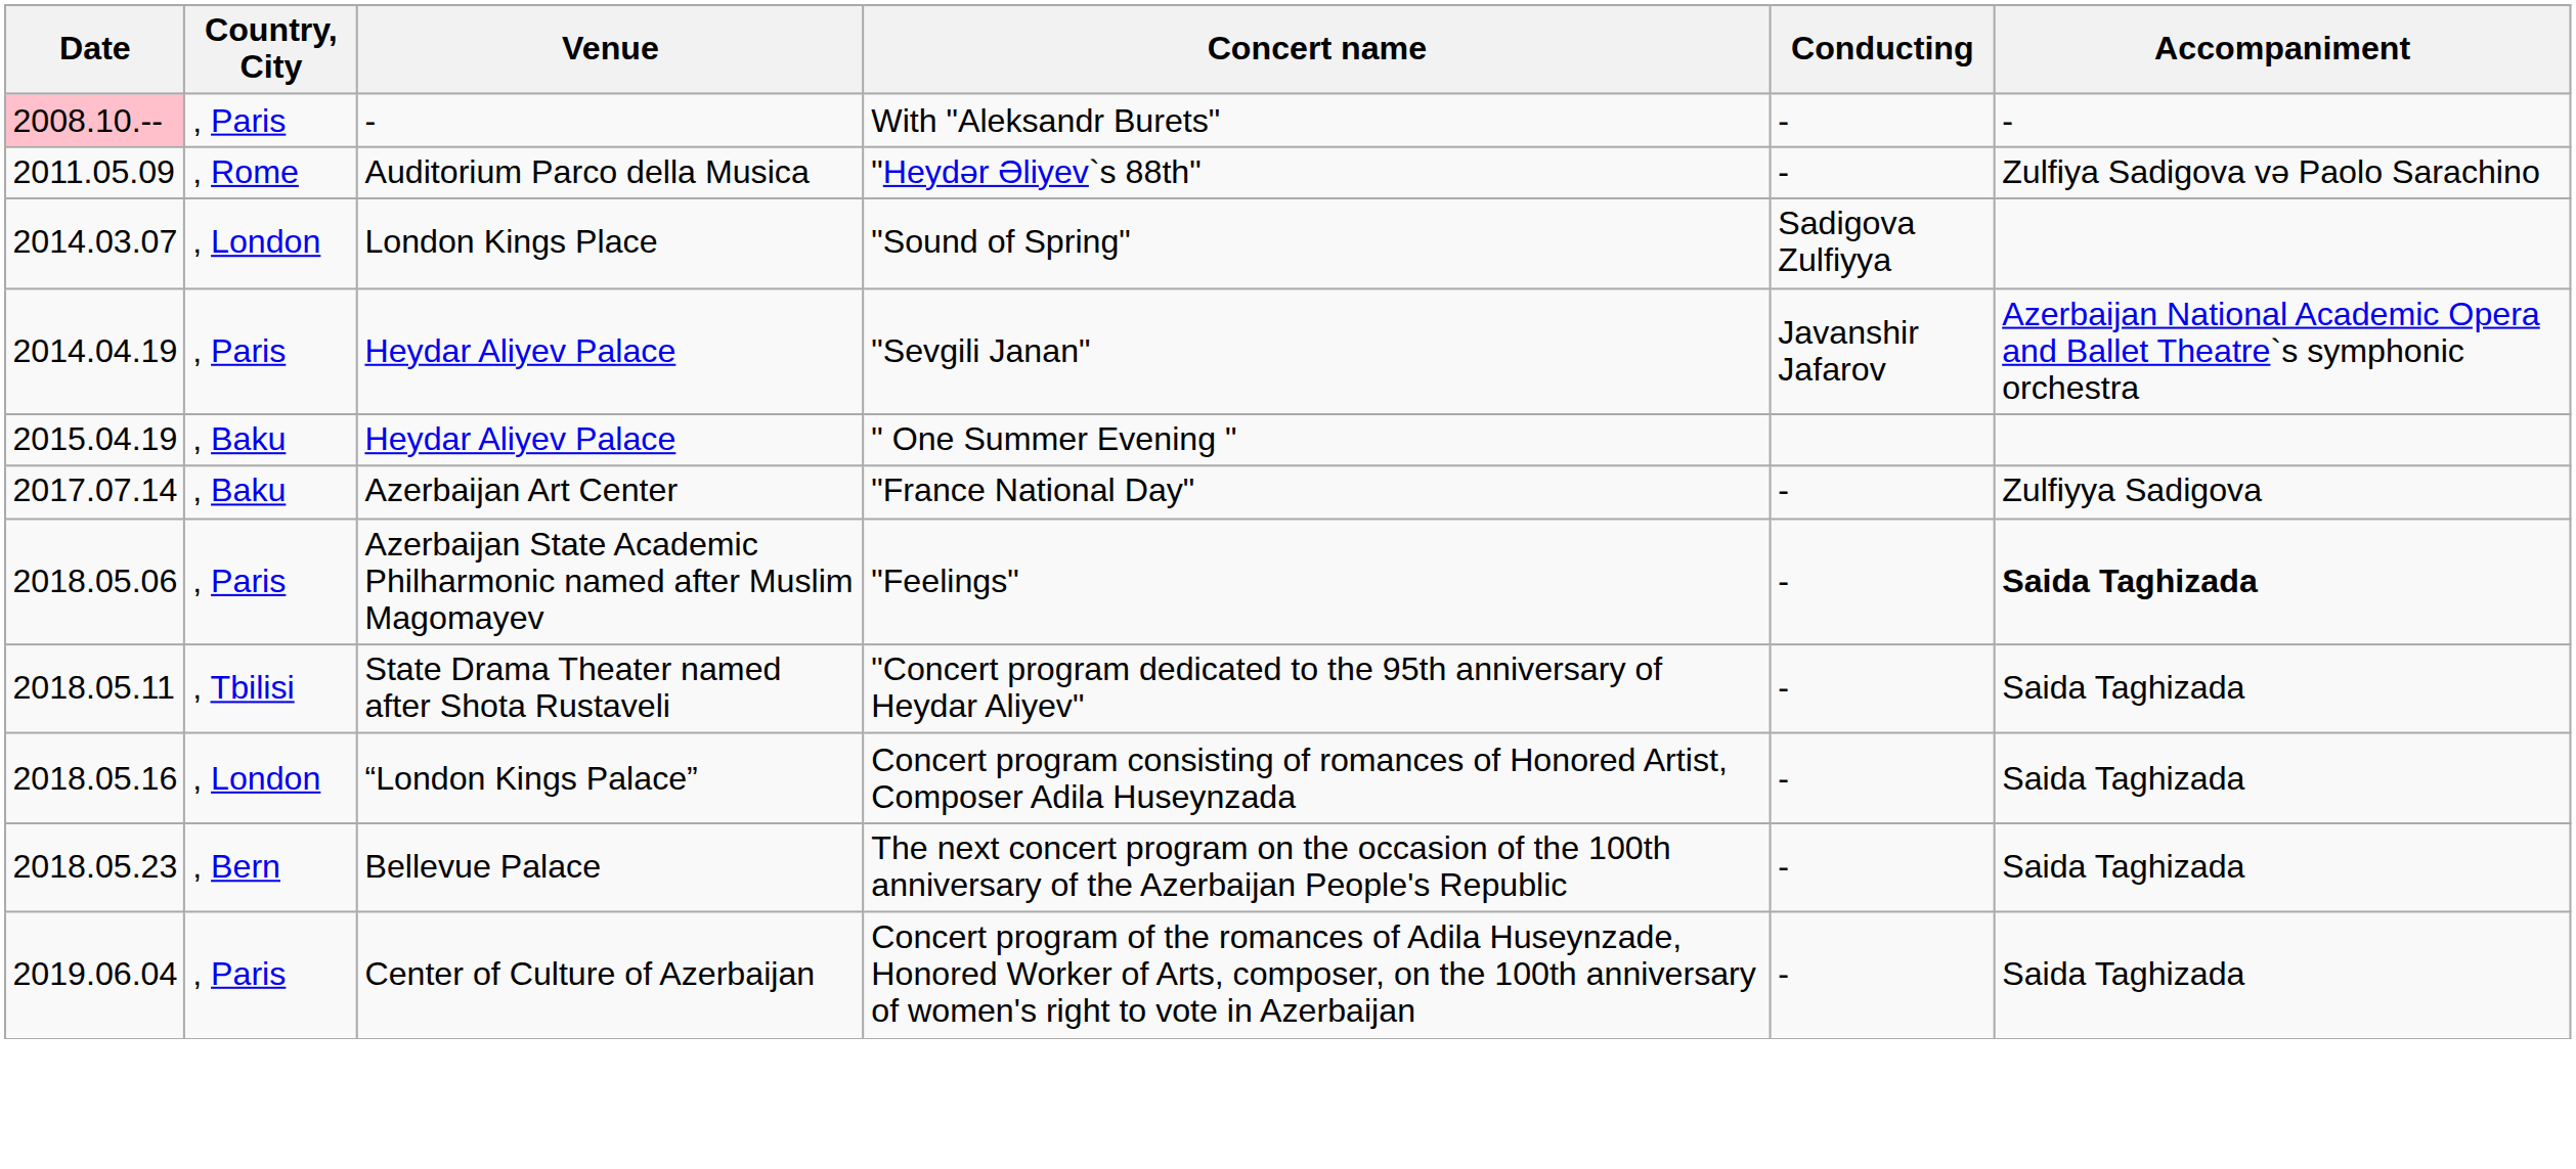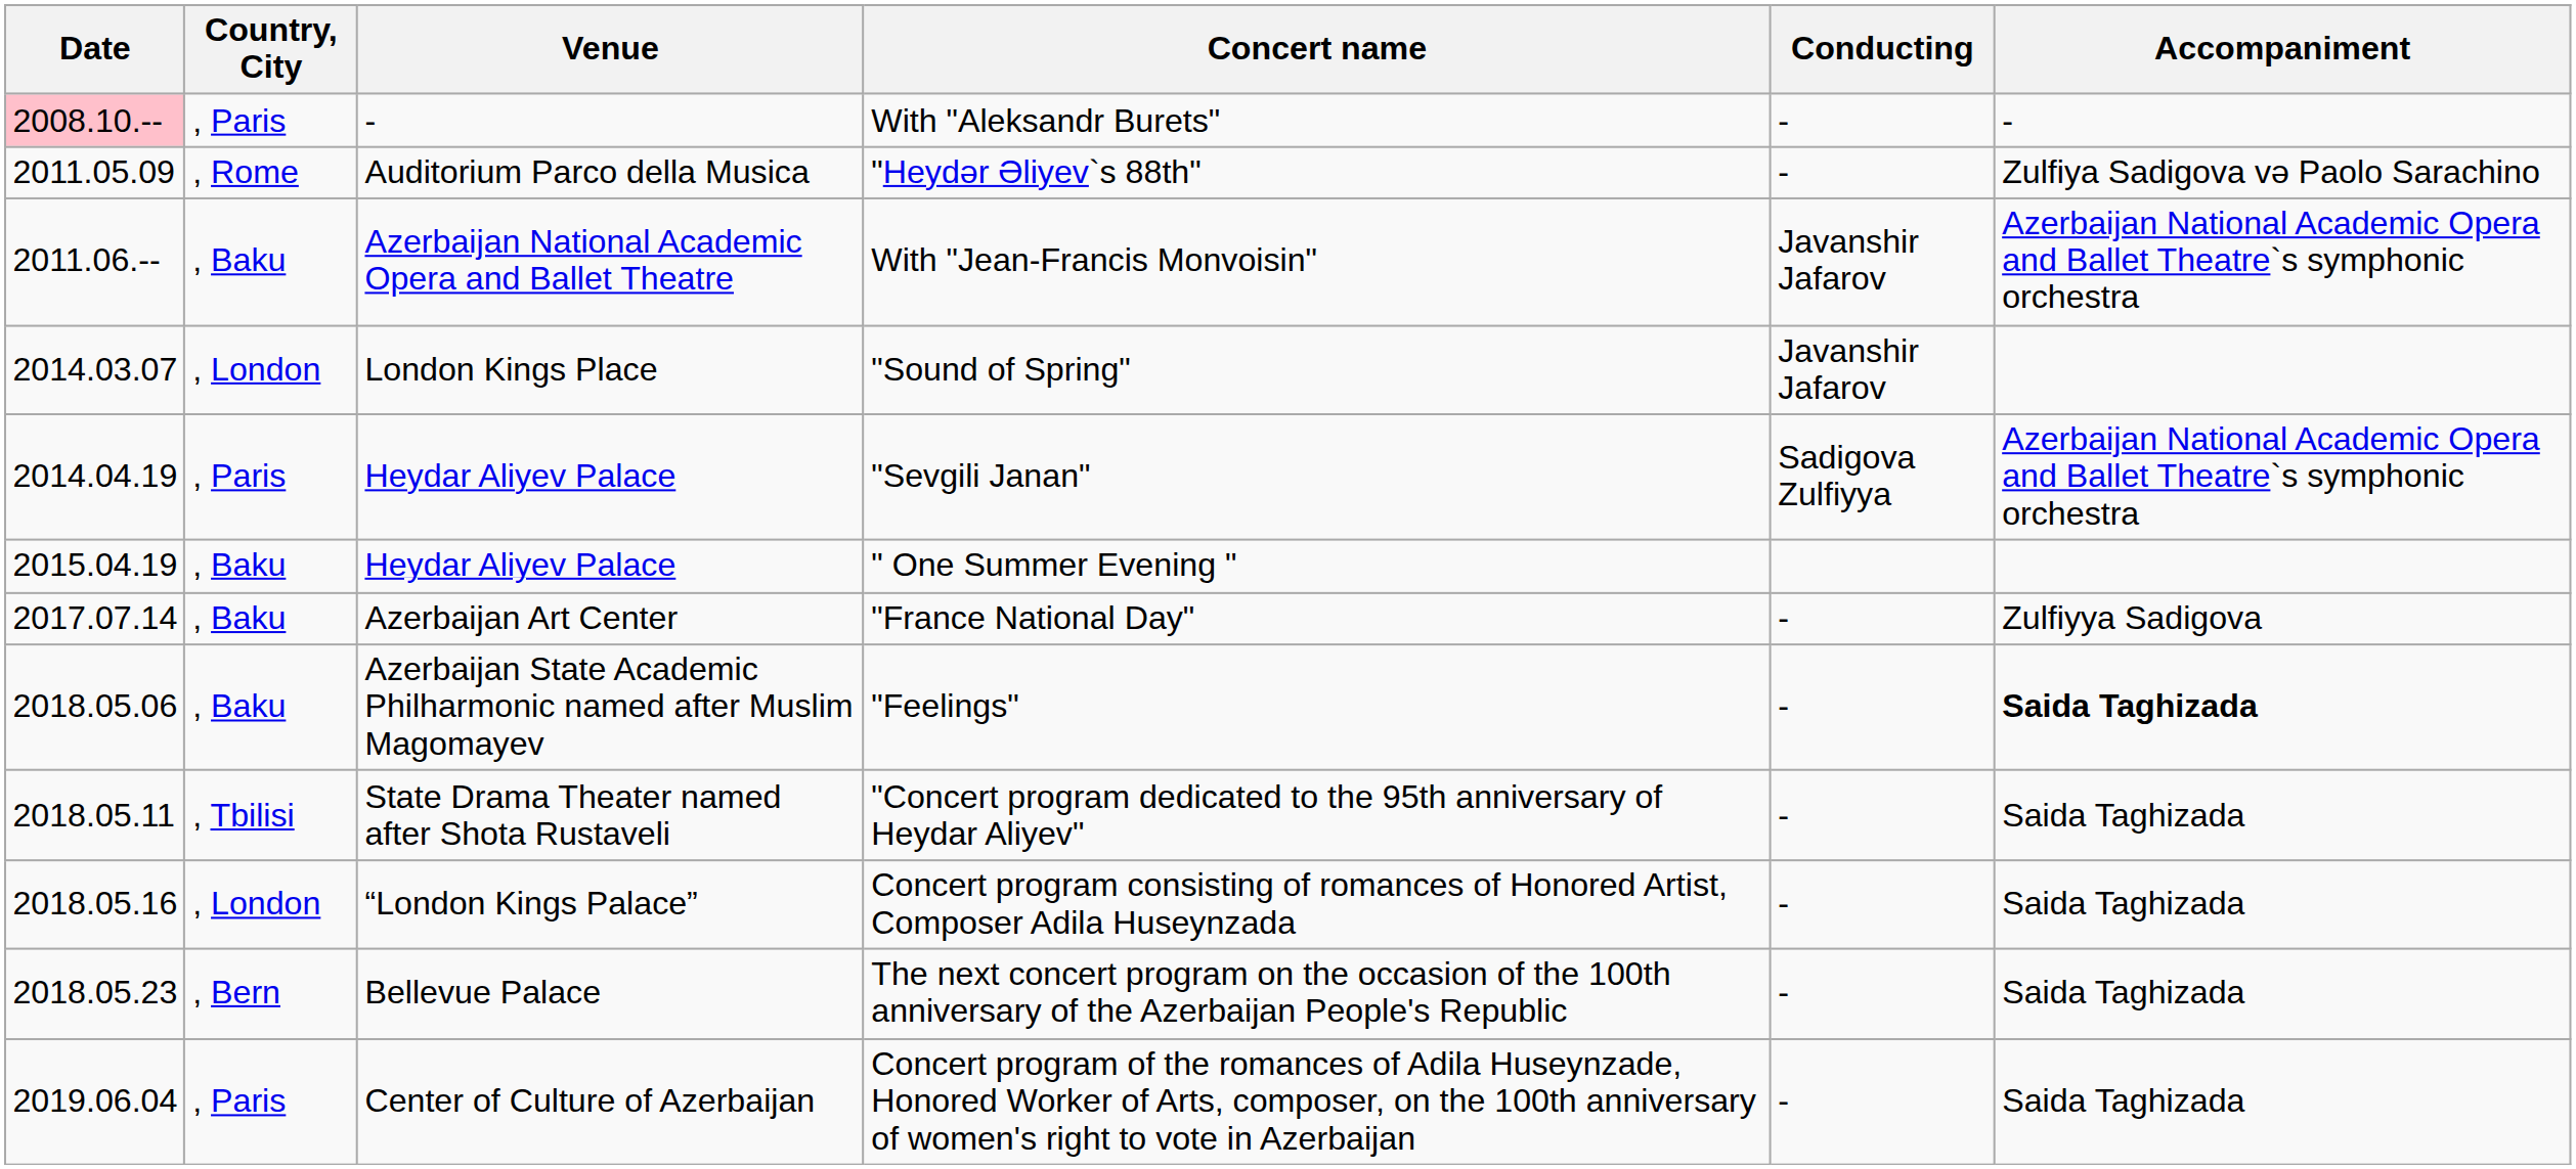 <table class="wikitable sortable">
 <tr>
 <th>Date</th>
 <th>Country, City</th>
 <th class="unsortable">Venue</th>
 <th class="unsortable">Concert name</th>
 <th class="unsortable">Conducting</th>
 <th class="unsortable">Accompaniment</th>
 </tr>
 <tr>
 <td style="background: pink;">2008.10.--</td>
 <td>, <a href='#'>Paris</a></td>
 <td>-</td>
 <td>With "Aleksandr Burets"</td>
 <td>-</td>
 <td>-</td>
 </tr>
 <tr>
 <td>2011.05.09</td>
 <td>, <a href='#'>Rome</a></td>
 <td>Auditorium Parco della Musica</td>
 <td>"<a href='#'>Heydər Əliyev</a>`s 88th"</td>
 <td>-</td>
 <td>Zulfiya Sadigova və Paolo Sarachino</td>
 </tr>
 <tr>
+<td>2011.06.--</td>
+<td>, <a href='#'>Baku</a></td>
+<td><a href='#'>Azerbaijan National Academic Opera and Ballet Theatre</a></td>
+<td>With "Jean-Francis Monvoisin"</td>
+<td>Javanshir Jafarov</td>
+<td><a href='#'>Azerbaijan National Academic Opera and Ballet Theatre</a>`s symphonic orchestra</td>
+</tr>
+<tr>
 <td>2014.03.07</td>
 <td>, <a href='#'>London</a></td>
 <td>London Kings Place</td>
 <td>"Sound of Spring"</td>
-<td>Sadigova Zulfiyya</td>
+<td>Javanshir Jafarov</td>
 </tr>
 <tr>
 <td>2014.04.19</td>
 <td>, <a href='#'>Paris</a></td>
 <td><a href='#'>Heydar Aliyev Palace</a></td>
 <td>"Sevgili Janan"</td>
-<td>Javanshir Jafarov</td>
+<td>Sadigova Zulfiyya</td>
 <td><a href='#'>Azerbaijan National Academic Opera and Ballet Theatre</a>`s symphonic orchestra</td>
 </tr>
 <tr>
 <td>2015.04.19</td>
 <td>, <a href='#'>Baku</a></td>
 <td><a href='#'>Heydar Aliyev Palace</a></td>
 <td>" One Summer Evening "</td>
 <td Salman Gambarov></td>
 </tr>
 <tr>
 <td>2017.07.14</td>
 <td>, <a href='#'>Baku</a></td>
 <td>Azerbaijan Art Center</td>
 <td>"France National Day"</td>
 <td>-</td>
 <td>Zulfiyya Sadigova</td>
 </tr>
 <tr>
 <td>2018.05.06</td>
-<td>, <a href='#'>Paris</a></td>
+<td>, <a href='#'>Baku</a></td>
 <td>Azerbaijan State Academic Philharmonic named after Muslim Magomayev</td>
 <td>"Feelings"</td>
 <td>-</td>
 <td><strong>Saida Taghizada</strong></td>
 </tr>
 <tr>
 <td>2018.05.11</td>
 <td>, <a href='#'>Tbilisi</a></td>
 <td>State Drama Theater named after Shota Rustaveli</td>
 <td>"Concert program dedicated to the 95th anniversary of Heydar Aliyev"</td>
 <td>-</td>
 <td>Saida Taghizada</td>
 </tr>
 <tr>
 <td>2018.05.16</td>
 <td>, <a href='#'>London</a></td>
 <td>“London Kings Palace”</td>
 <td>Concert program consisting of romances of Honored Artist, Composer Adila Huseynzada</td>
 <td>-</td>
 <td>Saida Taghizada</td>
 </tr>
 <tr>
 <td>2018.05.23</td>
 <td>, <a href='#'>Bern</a></td>
 <td>Bellevue Palace</td>
 <td>The next concert program on the occasion of the 100th anniversary of the Azerbaijan People's Republic</td>
 <td>-</td>
 <td>Saida Taghizada</td>
 </tr>
 <tr>
 <td>2019.06.04</td>
 <td>, <a href='#'>Paris</a></td>
 <td>Center of Culture of Azerbaijan</td>
 <td>Concert program of the romances of Adila Huseynzade, Honored Worker of Arts, composer, on the 100th anniversary of women's right to vote in Azerbaijan</td>
 <td>-</td>
 <td>Saida Taghizada</td>
 </tr>
 </table>
